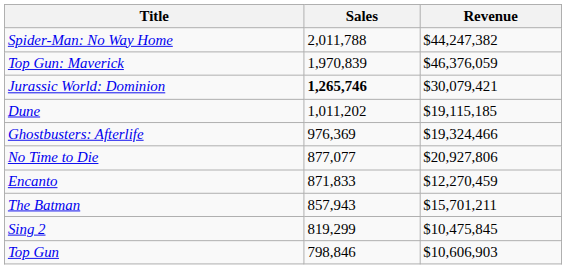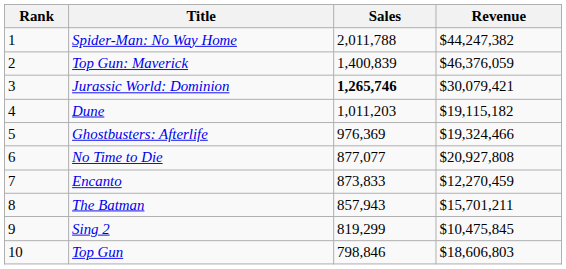 <table class="wikitable sortable" width="600">
 <tr>
+<th>Rank</th>
 <th>Title</th>
 <th>Sales</th>
 <th>Revenue</th>
 </tr>
 <tr>
+<td>1</td>
 <td><em><a href='#'>Spider-Man: No Way Home</a></em></td>
 <td>2,011,788</td>
 <td>$44,247,382</td>
 </tr>
 <tr>
+<td>2</td>
 <td><em><a href='#'>Top Gun: Maverick</a></em></td>
-<td>1,970,839</td>
+<td>1,400,839</td>
 <td>$46,376,059</td>
 </tr>
 <tr>
+<td>3</td>
 <td><em><a href='#'>Jurassic World: Dominion</a></em></td>
 <td><strong>1,265,746</strong></td>
 <td>$30,079,421</td>
 </tr>
 <tr>
+<td>4</td>
 <td><em><a href='#'>Dune</a></em></td>
-<td>1,011,202</td>
-<td>$19,115,185</td>
+<td>1,011,203</td>
+<td>$19,115,182</td>
 </tr>
 <tr>
+<td>5</td>
 <td><em><a href='#'>Ghostbusters: Afterlife</a></em></td>
 <td>976,369</td>
 <td>$19,324,466</td>
 </tr>
 <tr>
+<td>6</td>
 <td><em><a href='#'>No Time to Die</a></em></td>
 <td>877,077</td>
-<td>$20,927,806</td>
+<td>$20,927,808</td>
 </tr>
 <tr>
+<td>7</td>
 <td><em><a href='#'>Encanto</a></em></td>
-<td>871,833</td>
+<td>873,833</td>
 <td>$12,270,459</td>
 </tr>
 <tr>
+<td>8</td>
 <td><em><a href='#'>The Batman</a></em></td>
 <td>857,943</td>
 <td>$15,701,211</td>
 </tr>
 <tr>
+<td>9</td>
 <td><em><a href='#'>Sing 2</a></em></td>
 <td>819,299</td>
 <td>$10,475,845</td>
 </tr>
 <tr>
+<td>10</td>
 <td><em><a href='#'>Top Gun</a></em></td>
 <td>798,846</td>
-<td>$10,606,903</td>
+<td>$18,606,803</td>
 </tr>
 </table>
